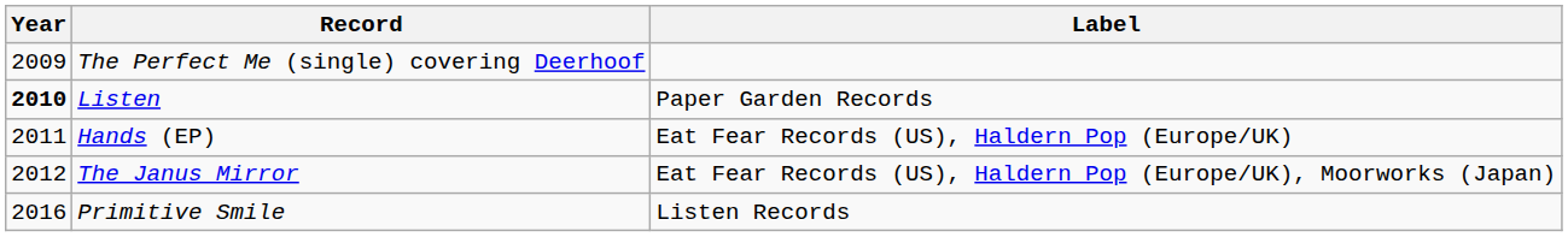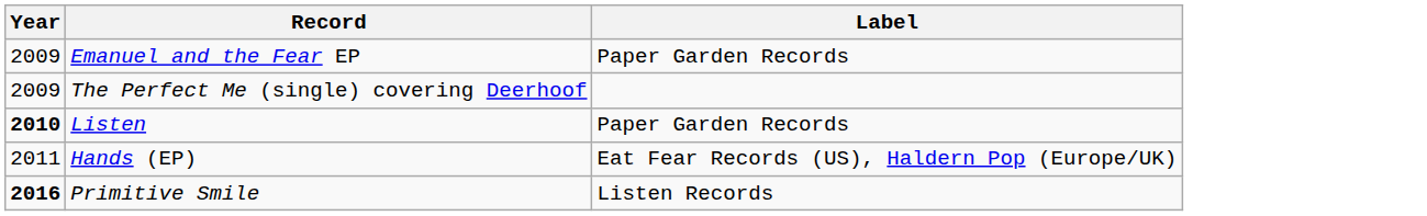 <table class="wikitable">
 <tr>
 <th>Year</th>
 <th>Record</th>
 <th>Label</th>
+</tr>
+<tr>
+<td>2009</td>
+<td><em><a href='#'>Emanuel and the Fear</a></em> EP</td>
+<td>Paper Garden Records</td>
 </tr>
 <tr>
 <td>2009</td>
 <td><em>The Perfect Me</em> (single) covering <a href='#'>Deerhoof</a></td>
 <td></td>
 </tr>
 <tr>
 <td><strong>2010</strong></td>
 <td><em><a href='#'>Listen</a></em></td>
 <td>Paper Garden Records</td>
 </tr>
 <tr>
 <td>2011</td>
 <td><em><a href='#'>Hands</a></em> (EP)</td>
 <td>Eat Fear Records (US), <a href='#'>Haldern Pop</a> (Europe/UK)</td>
 </tr>
 <tr>
-<td>2012</td>
-<td><em><a href='#'>The Janus Mirror</a></em></td>
-<td>Eat Fear Records (US), <a href='#'>Haldern Pop</a> (Europe/UK), Moorworks (Japan)</td>
-</tr>
-<tr>
-<td>2016</td>
+<td><strong>2016</strong></td>
 <td><em>Primitive Smile</em></td>
 <td>Listen Records</td>
 </tr>
 </table>
